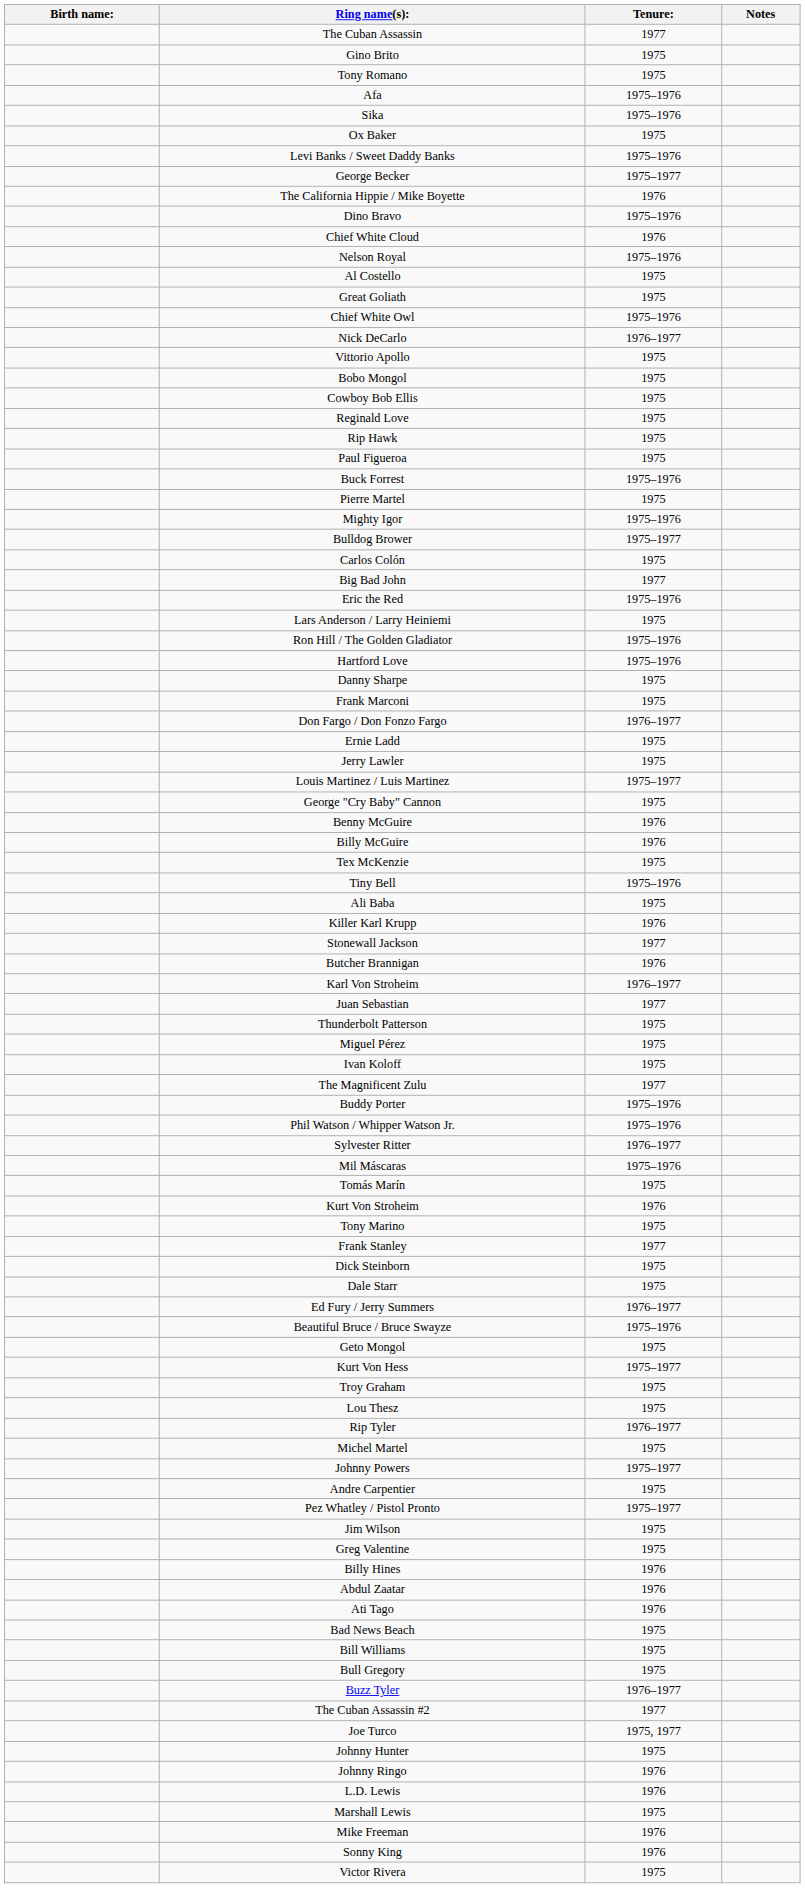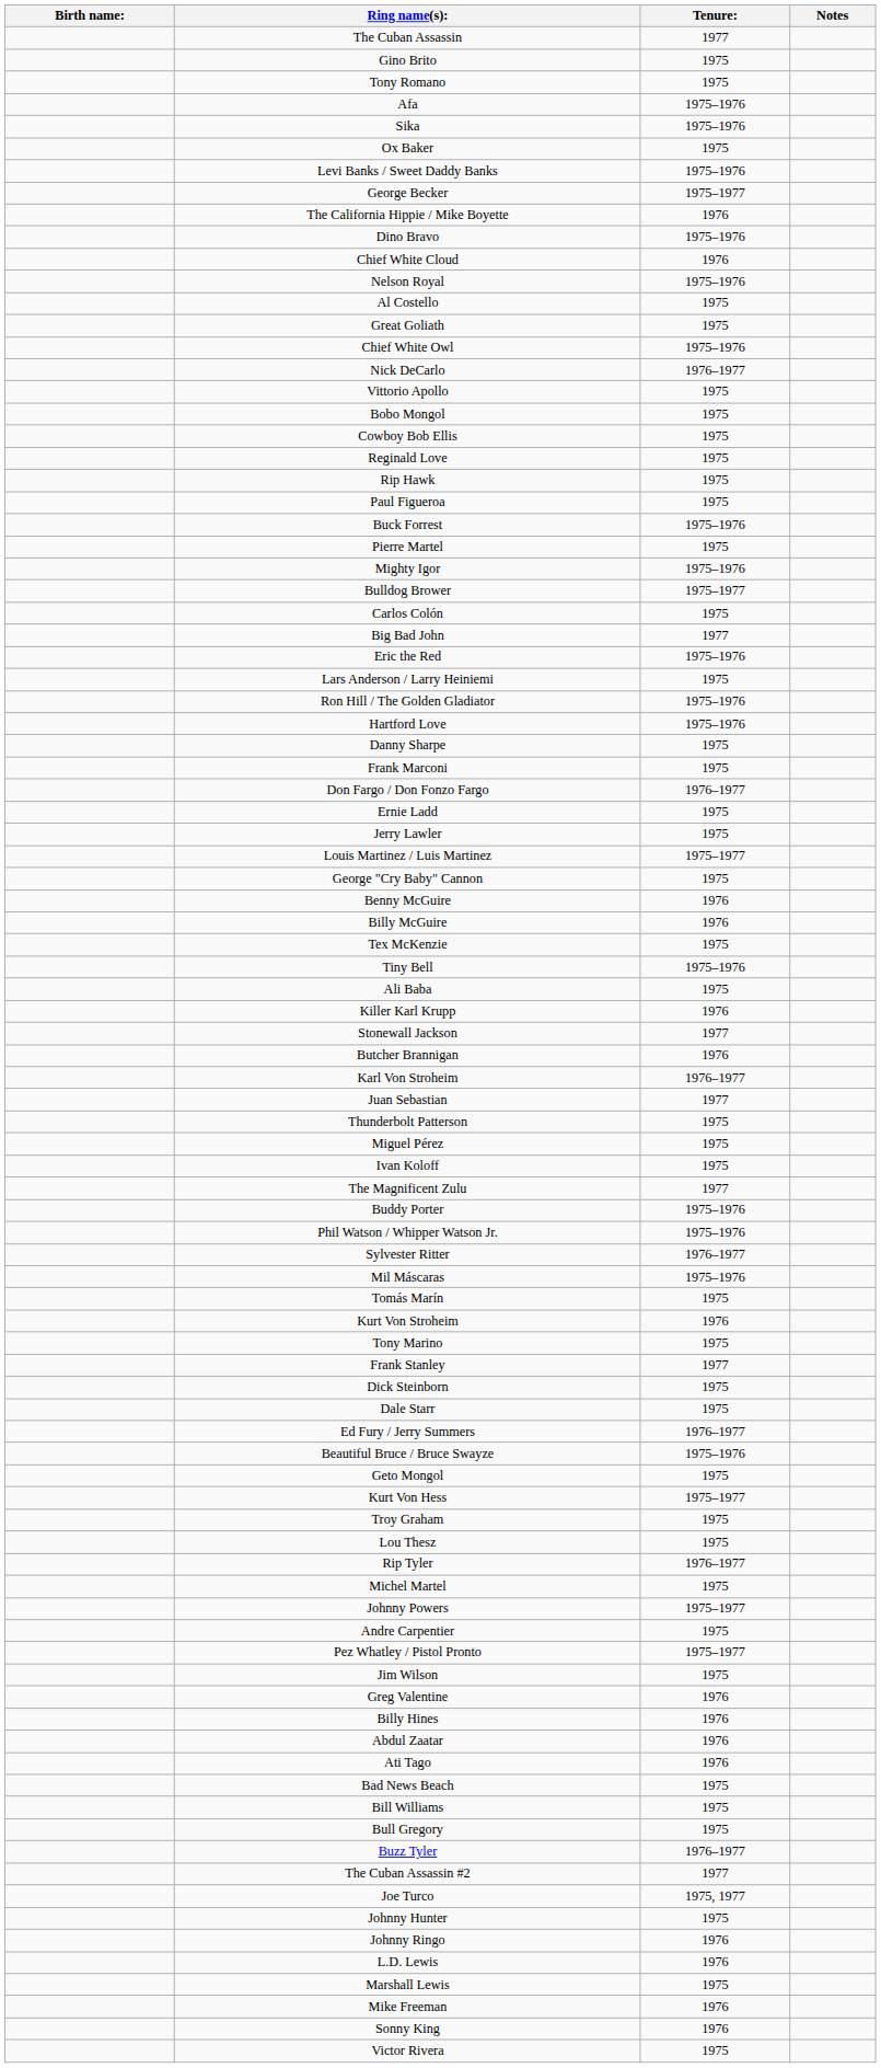 <table class="sortable wikitable" style="font-size:85%; text-align:center; width:70%;">
 <tr>
 <th>Birth name:</th>
 <th><a href='#'>Ring name</a>(s):</th>
 <th>Tenure:</th>
 <th>Notes</th>
 </tr>
 <tr>
 <td></td>
 <td>The Cuban Assassin</td>
 <td sort>1977</td>
 <td></td>
 </tr>
 <tr>
 <td></td>
 <td>Gino Brito</td>
 <td sort>1975</td>
 <td></td>
 </tr>
 <tr>
 <td></td>
 <td>Tony Romano</td>
 <td sort>1975</td>
 <td></td>
 </tr>
 <tr>
 <td> </td>
 <td>Afa</td>
 <td sort>1975–1976</td>
 <td></td>
 </tr>
 <tr>
 <td> </td>
 <td>Sika</td>
 <td sort>1975–1976</td>
 <td></td>
 </tr>
 <tr>
 <td> </td>
 <td>Ox Baker</td>
 <td sort>1975</td>
 <td></td>
 </tr>
 <tr>
 <td></td>
 <td>Levi Banks / Sweet Daddy Banks</td>
 <td sort>1975–1976</td>
 <td></td>
 </tr>
 <tr>
 <td> </td>
 <td>George Becker</td>
 <td sort>1975–1977</td>
 <td></td>
 </tr>
 <tr>
 <td> </td>
 <td>The California Hippie / Mike Boyette</td>
 <td sort>1976</td>
 <td></td>
 </tr>
 <tr>
 <td> </td>
 <td>Dino Bravo</td>
 <td sort>1975–1976</td>
 <td></td>
 </tr>
 <tr>
 <td></td>
 <td>Chief White Cloud</td>
 <td sort>1976</td>
 <td></td>
 </tr>
 <tr>
 <td></td>
 <td>Nelson Royal</td>
 <td sort>1975–1976</td>
 <td></td>
 </tr>
 <tr>
 <td></td>
 <td>Al Costello</td>
 <td sort>1975</td>
 <td></td>
 </tr>
 <tr>
 <td> </td>
 <td>Great Goliath</td>
 <td sort>1975</td>
 <td></td>
 </tr>
 <tr>
 <td> </td>
 <td>Chief White Owl</td>
 <td sort>1975–1976</td>
 <td></td>
 </tr>
 <tr>
 <td></td>
 <td>Nick DeCarlo</td>
 <td sort>1976–1977</td>
 <td></td>
 </tr>
 <tr>
 <td></td>
 <td>Vittorio Apollo</td>
 <td sort>1975</td>
 <td></td>
 </tr>
 <tr>
 <td></td>
 <td>Bobo Mongol</td>
 <td sort>1975</td>
 <td></td>
 </tr>
 <tr>
 <td></td>
 <td>Cowboy Bob Ellis</td>
 <td sort>1975</td>
 <td></td>
 </tr>
 <tr>
 <td></td>
 <td>Reginald Love</td>
 <td sort>1975</td>
 <td></td>
 </tr>
 <tr>
 <td> </td>
 <td>Rip Hawk</td>
 <td sort>1975</td>
 <td></td>
 </tr>
 <tr>
 <td> </td>
 <td>Paul Figueroa</td>
 <td sort>1975</td>
 <td></td>
 </tr>
 <tr>
 <td> </td>
 <td>Buck Forrest</td>
 <td sort>1975–1976</td>
 <td></td>
 </tr>
 <tr>
 <td></td>
 <td>Pierre Martel</td>
 <td sort>1975</td>
 <td></td>
 </tr>
 <tr>
 <td> </td>
 <td>Mighty Igor</td>
 <td sort>1975–1976</td>
 <td></td>
 </tr>
 <tr>
 <td> </td>
 <td>Bulldog Brower</td>
 <td sort>1975–1977</td>
 <td></td>
 </tr>
 <tr>
 <td></td>
 <td>Carlos Colón</td>
 <td sort>1975</td>
 <td></td>
 </tr>
 <tr>
 <td> </td>
 <td>Big Bad John</td>
 <td sort>1977</td>
 <td></td>
 </tr>
 <tr>
 <td> </td>
 <td>Eric the Red</td>
 <td sort>1975–1976</td>
 <td></td>
 </tr>
 <tr>
 <td></td>
 <td>Lars Anderson / Larry Heiniemi</td>
 <td sort>1975</td>
 <td></td>
 </tr>
 <tr>
 <td></td>
 <td>Ron Hill / The Golden Gladiator</td>
 <td sort>1975–1976</td>
 <td></td>
 </tr>
 <tr>
 <td></td>
 <td>Hartford Love</td>
 <td sort>1975–1976</td>
 <td></td>
 </tr>
 <tr>
 <td> </td>
 <td>Danny Sharpe</td>
 <td sort>1975</td>
 <td></td>
 </tr>
 <tr>
 <td> </td>
 <td>Frank Marconi</td>
 <td sort>1975</td>
 <td></td>
 </tr>
 <tr>
 <td></td>
 <td>Don Fargo / Don Fonzo Fargo</td>
 <td sort>1976–1977</td>
 <td></td>
 </tr>
 <tr>
 <td> </td>
 <td>Ernie Ladd</td>
 <td sort>1975</td>
 <td></td>
 </tr>
 <tr>
 <td></td>
 <td>Jerry Lawler</td>
 <td sort>1975</td>
 <td></td>
 </tr>
 <tr>
 <td> </td>
 <td>Louis Martinez / Luis Martinez</td>
 <td sort>1975–1977</td>
 <td></td>
 </tr>
 <tr>
 <td> </td>
 <td>George "Cry Baby" Cannon</td>
 <td sort>1975</td>
 <td></td>
 </tr>
 <tr>
 <td> </td>
 <td>Benny McGuire</td>
 <td sort>1976</td>
 <td></td>
 </tr>
 <tr>
 <td> </td>
 <td>Billy McGuire</td>
 <td sort>1976</td>
 <td></td>
 </tr>
 <tr>
 <td> </td>
 <td>Tex McKenzie</td>
 <td sort>1975</td>
 <td></td>
 </tr>
 <tr>
 <td> </td>
 <td>Tiny Bell</td>
 <td sort>1975–1976</td>
 <td></td>
 </tr>
 <tr>
 <td></td>
 <td>Ali Baba</td>
 <td sort>1975</td>
 <td></td>
 </tr>
 <tr>
 <td> </td>
 <td>Killer Karl Krupp</td>
 <td sort>1976</td>
 <td></td>
 </tr>
 <tr>
 <td> </td>
 <td>Stonewall Jackson</td>
 <td sort>1977</td>
 <td></td>
 </tr>
 <tr>
 <td></td>
 <td>Butcher Brannigan</td>
 <td sort>1976</td>
 <td></td>
 </tr>
 <tr>
 <td> </td>
 <td>Karl Von Stroheim</td>
 <td sort>1976–1977</td>
 <td></td>
 </tr>
 <tr>
 <td> </td>
 <td>Juan Sebastian</td>
 <td sort>1977</td>
 <td></td>
 </tr>
 <tr>
 <td></td>
 <td>Thunderbolt Patterson</td>
 <td sort>1975</td>
 <td></td>
 </tr>
 <tr>
 <td> </td>
 <td>Miguel Pérez</td>
 <td sort>1975</td>
 <td></td>
 </tr>
 <tr>
 <td></td>
 <td>Ivan Koloff</td>
 <td sort>1975</td>
 <td></td>
 </tr>
 <tr>
 <td></td>
 <td>The Magnificent Zulu</td>
 <td sort>1977</td>
 <td></td>
 </tr>
 <tr>
 <td> </td>
 <td>Buddy Porter</td>
 <td sort>1975–1976</td>
 <td></td>
 </tr>
 <tr>
 <td></td>
 <td>Phil Watson / Whipper Watson Jr.</td>
 <td sort>1975–1976</td>
 <td></td>
 </tr>
 <tr>
 <td> </td>
 <td>Sylvester Ritter</td>
 <td sort>1976–1977</td>
 <td></td>
 </tr>
 <tr>
 <td></td>
 <td>Mil Máscaras</td>
 <td sort>1975–1976</td>
 <td></td>
 </tr>
 <tr>
 <td></td>
 <td>Tomás Marín</td>
 <td sort>1975</td>
 <td></td>
 </tr>
 <tr>
 <td></td>
 <td>Kurt Von Stroheim</td>
 <td sort>1976</td>
 <td></td>
 </tr>
 <tr>
 <td></td>
 <td>Tony Marino</td>
 <td sort>1975</td>
 <td></td>
 </tr>
 <tr>
 <td></td>
 <td>Frank Stanley</td>
 <td sort>1977</td>
 <td></td>
 </tr>
 <tr>
 <td></td>
 <td>Dick Steinborn</td>
 <td sort>1975</td>
 <td></td>
 </tr>
 <tr>
 <td> </td>
 <td>Dale Starr</td>
 <td sort>1975</td>
 <td></td>
 </tr>
 <tr>
 <td></td>
 <td>Ed Fury / Jerry Summers</td>
 <td sort>1976–1977</td>
 <td></td>
 </tr>
 <tr>
 <td></td>
 <td>Beautiful Bruce / Bruce Swayze</td>
 <td sort>1975–1976</td>
 <td></td>
 </tr>
 <tr>
 <td> </td>
 <td>Geto Mongol</td>
 <td sort>1975</td>
 <td></td>
 </tr>
 <tr>
 <td> </td>
 <td>Kurt Von Hess</td>
 <td sort>1975–1977</td>
 <td></td>
 </tr>
 <tr>
 <td> </td>
 <td>Troy Graham</td>
 <td sort>1975</td>
 <td></td>
 </tr>
 <tr>
 <td> </td>
 <td>Lou Thesz</td>
 <td sort>1975</td>
 <td></td>
 </tr>
 <tr>
 <td> </td>
 <td>Rip Tyler</td>
 <td sort>1976–1977</td>
 <td></td>
 </tr>
 <tr>
 <td> </td>
 <td>Michel Martel</td>
 <td sort>1975</td>
 <td></td>
 </tr>
 <tr>
 <td></td>
 <td>Johnny Powers</td>
 <td sort>1975–1977</td>
 <td></td>
 </tr>
 <tr>
 <td></td>
 <td>Andre Carpentier</td>
 <td sort>1975</td>
 <td></td>
 </tr>
 <tr>
 <td> </td>
 <td>Pez Whatley / Pistol Pronto</td>
 <td sort>1975–1977</td>
 <td></td>
 </tr>
 <tr>
 <td></td>
 <td>Jim Wilson</td>
 <td sort>1975</td>
 <td></td>
 </tr>
 <tr>
 <td></td>
 <td>Greg Valentine</td>
-<td sort>1975</td>
+<td sort>1976</td>
 <td></td>
 </tr>
 <tr>
 <td> </td>
 <td>Billy Hines</td>
 <td sort>1976</td>
 <td></td>
 </tr>
 <tr>
 <td></td>
 <td>Abdul Zaatar</td>
 <td sort>1976</td>
 <td></td>
 </tr>
 <tr>
 <td></td>
 <td>Ati Tago</td>
 <td sort>1976</td>
 <td></td>
 </tr>
 <tr>
 <td></td>
 <td>Bad News Beach</td>
 <td sort>1975</td>
 <td></td>
 </tr>
 <tr>
 <td></td>
 <td>Bill Williams</td>
 <td sort>1975</td>
 <td></td>
 </tr>
 <tr>
 <td></td>
 <td>Bull Gregory</td>
 <td sort>1975</td>
 <td></td>
 </tr>
 <tr>
 <td></td>
 <td><a href='#'>Buzz Tyler</a></td>
 <td sort>1976–1977</td>
 <td></td>
 </tr>
 <tr>
 <td></td>
 <td>The Cuban Assassin #2</td>
 <td sort>1977</td>
 <td></td>
 </tr>
 <tr>
 <td></td>
 <td>Joe Turco</td>
 <td sort>1975, 1977</td>
 <td></td>
 </tr>
 <tr>
 <td> </td>
 <td>Johnny Hunter</td>
 <td sort>1975</td>
 <td></td>
 </tr>
 <tr>
 <td></td>
 <td>Johnny Ringo</td>
 <td sort>1976</td>
 <td></td>
 </tr>
 <tr>
 <td></td>
 <td>L.D. Lewis</td>
 <td sort>1976</td>
 <td></td>
 </tr>
 <tr>
 <td></td>
 <td>Marshall Lewis</td>
 <td sort>1975</td>
 <td></td>
 </tr>
 <tr>
 <td></td>
 <td>Mike Freeman</td>
 <td sort>1976</td>
 <td></td>
 </tr>
 <tr>
 <td></td>
 <td>Sonny King</td>
 <td sort>1976</td>
 <td></td>
 </tr>
 <tr>
 <td></td>
 <td>Victor Rivera</td>
 <td sort>1975</td>
 <td></td>
 </tr>
 </table>
